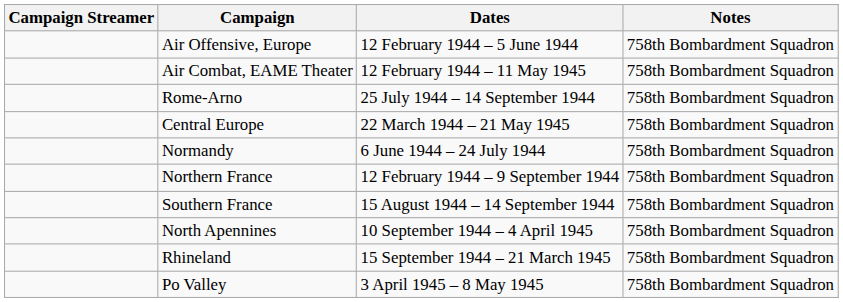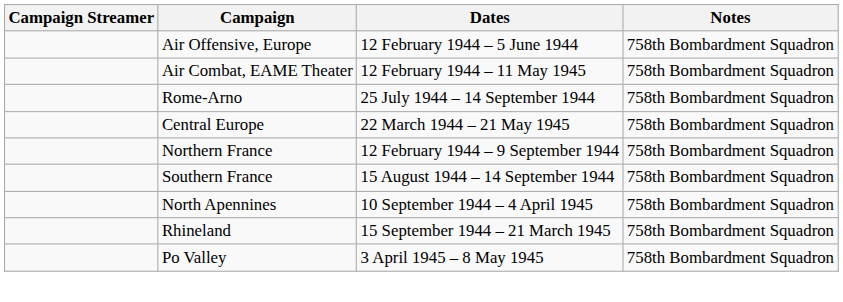 <table class="wikitable">
 <tr style="background:#efefef;">
 <th>Campaign Streamer</th>
 <th>Campaign</th>
 <th>Dates</th>
 <th>Notes</th>
 </tr>
 <tr>
 <td></td>
 <td>Air Offensive, Europe</td>
 <td>12 February 1944 – 5 June 1944</td>
 <td>758th Bombardment Squadron</td>
 </tr>
 <tr>
 <td></td>
 <td>Air Combat, EAME Theater</td>
 <td>12 February 1944 – 11 May 1945</td>
 <td>758th Bombardment Squadron</td>
 </tr>
 <tr>
 <td></td>
 <td>Rome-Arno</td>
 <td>25 July 1944 – 14 September 1944</td>
 <td>758th Bombardment Squadron</td>
 </tr>
 <tr>
 <td></td>
 <td>Central Europe</td>
 <td>22 March 1944 – 21 May 1945</td>
 <td>758th Bombardment Squadron</td>
 </tr>
 <tr>
 <td></td>
-<td>Normandy</td>
-<td>6 June 1944 – 24 July 1944</td>
-<td>758th Bombardment Squadron</td>
-</tr>
-<tr>
-<td></td>
 <td>Northern France</td>
 <td>12 February 1944 – 9 September 1944</td>
 <td>758th Bombardment Squadron</td>
 </tr>
 <tr>
 <td></td>
 <td>Southern France</td>
 <td>15 August 1944 – 14 September 1944</td>
 <td>758th Bombardment Squadron</td>
 </tr>
 <tr>
 <td></td>
 <td>North Apennines</td>
 <td>10 September 1944 – 4 April 1945</td>
 <td>758th Bombardment Squadron</td>
 </tr>
 <tr>
 <td></td>
 <td>Rhineland</td>
 <td>15 September 1944 – 21 March 1945</td>
 <td>758th Bombardment Squadron</td>
 </tr>
 <tr>
 <td></td>
 <td>Po Valley</td>
 <td>3 April 1945 – 8 May 1945</td>
 <td>758th Bombardment Squadron</td>
 </tr>
 </table>
